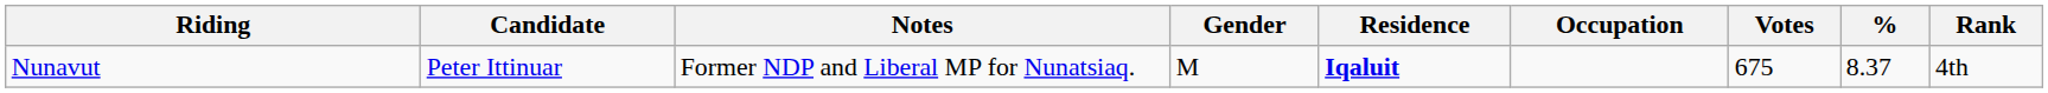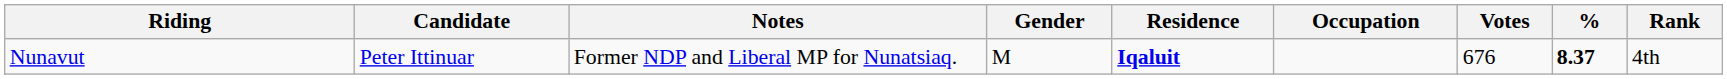 <table class="wikitable sortable" width="100%">
 <tr>
 <th width="250">Riding<br></th>
 <th width="150">Candidate</th>
 <th width="300">Notes</th>
 <th>Gender</th>
 <th>Residence</th>
 <th>Occupation</th>
 <th>Votes</th>
 <th>%</th>
 <th>Rank</th>
 </tr>
 <tr>
 <td><a href='#'>Nunavut</a></td>
 <td><a href='#'>Peter Ittinuar</a></td>
 <td>Former <a href='#'>NDP</a> and <a href='#'>Liberal</a> MP for <a href='#'>Nunatsiaq</a>.</td>
 <td>M</td>
 <td><strong><a href='#'>Iqaluit</a></strong></td>
 <td></td>
-<td>675</td>
-<td>8.37</td>
+<td>676</td>
+<td><strong>8.37</strong></td>
 <td>4th</td>
 </tr>
 </table>
